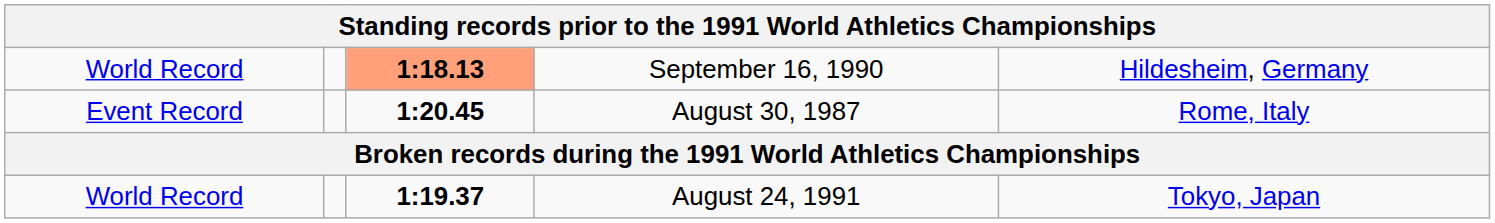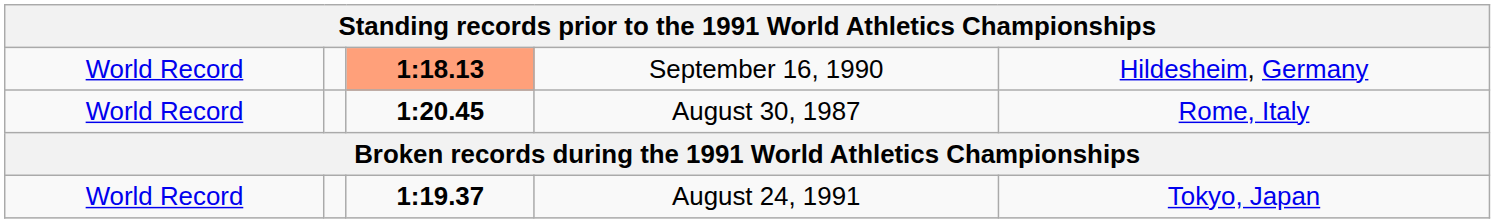 <table class="wikitable" style=" text-align:center; font-size:110%;" width="80%">
 <tr>
 <th colspan="5">Standing records prior to the 1991 World Athletics Championships</th>
 </tr>
 <tr>
 <td><a href='#'>World Record</a></td>
 <td></td>
 <td style="background: lightsalmon;"><strong>1:18.13</strong></td>
 <td>September 16, 1990</td>
 <td> <a href='#'>Hildesheim</a>, <a href='#'>Germany</a></td>
 </tr>
 <tr>
-<td><a href='#'>Event Record</a></td>
+<td><a href='#'>World Record</a></td>
 <td></td>
 <td><strong>1:20.45</strong></td>
 <td>August 30, 1987</td>
 <td> <a href='#'>Rome, Italy</a></td>
 </tr>
 <tr>
 <th colspan="5">Broken records during the 1991 World Athletics Championships</th>
 </tr>
 <tr>
 <td><a href='#'>World Record</a></td>
 <td></td>
 <td><strong>1:19.37</strong></td>
 <td>August 24, 1991</td>
 <td> <a href='#'>Tokyo, Japan</a></td>
 </tr>
 </table>
